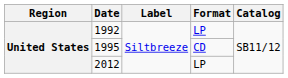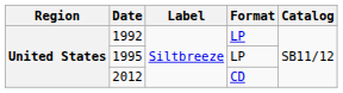 <table class="wikitable plainrowheaders">
 <tr>
 <th>Region</th>
 <th>Date</th>
 <th>Label</th>
 <th>Format</th>
 <th>Catalog</th>
 </tr>
 <tr>
 <th scope="row" rowspan="3">United States</th>
 <td>1992</td>
 <td rowspan="3"><a href='#'>Siltbreeze</a></td>
 <td><a href='#'>LP</a></td>
 <td rowspan="3">SB11/12</td>
 </tr>
 <tr>
 <td>1995</td>
-<td><a href='#'>CD</a></td>
+<td>LP</td>
 </tr>
 <tr>
 <td>2012</td>
-<td>LP</td>
+<td><a href='#'>CD</a></td>
 </tr>
 </table>
